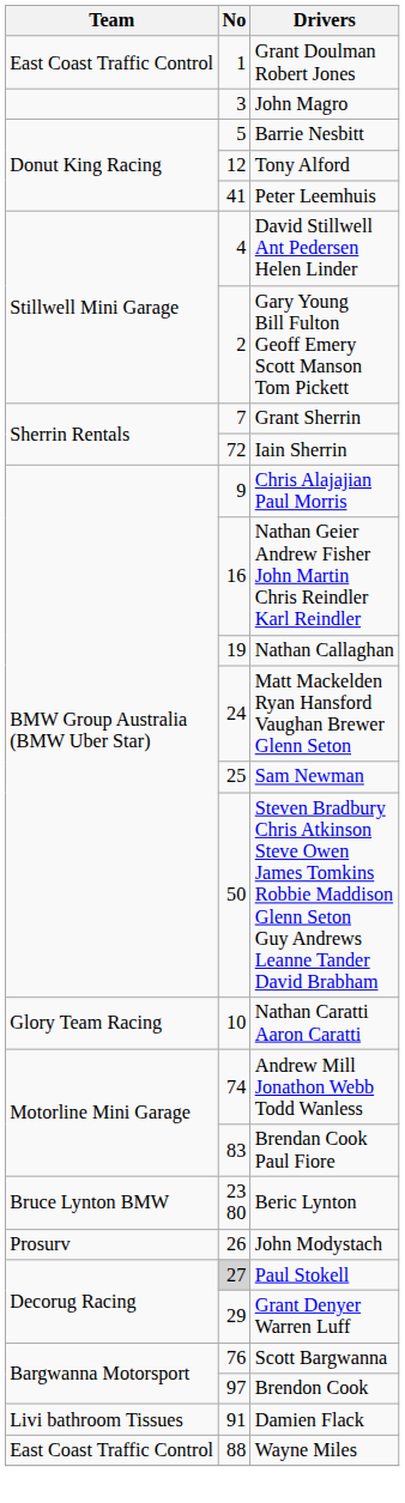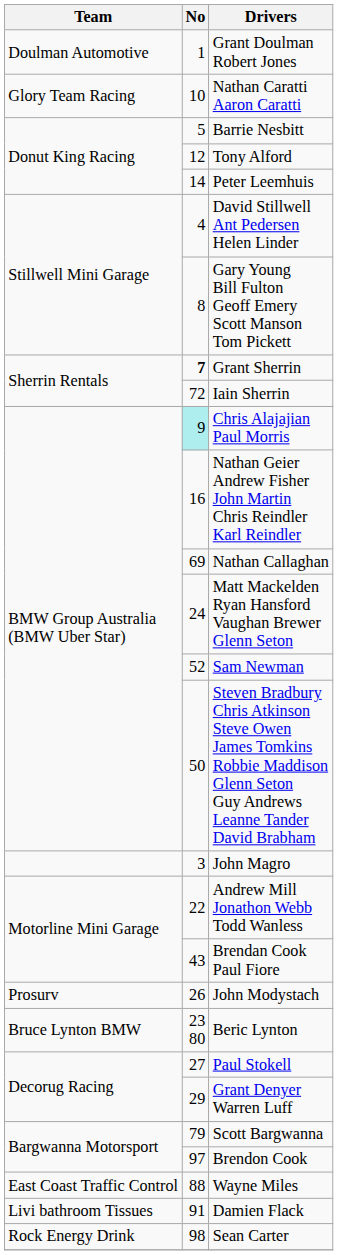 <table class="wikitable" border="1">
 <tr>
 <th>Team</th>
 <th>No</th>
 <th>Drivers</th>
 </tr>
 <tr>
-<td>East Coast Traffic Control</td>
+<td>Doulman Automotive</td>
 <td align="right">1</td>
 <td>Grant Doulman<br> Robert Jones</td>
 </tr>
 <tr>
-<td></td>
-<td align="right">3</td>
-<td>John Magro</td>
+<td>Glory Team Racing</td>
+<td align="right">10</td>
+<td>Nathan Caratti<br> <a href='#'>Aaron Caratti</a></td>
 </tr>
 <tr>
 <td rowspan=3>Donut King Racing</td>
 <td align="right">5</td>
 <td>Barrie Nesbitt</td>
 </tr>
 <tr>
 <td align="right">12</td>
 <td>Tony Alford</td>
 </tr>
 <tr>
-<td align="right">41</td>
+<td align="right">14</td>
 <td>Peter Leemhuis</td>
 </tr>
 <tr>
 <td rowspan=2>Stillwell Mini Garage</td>
 <td align="right">4</td>
 <td>David Stillwell<br> <a href='#'>Ant Pedersen</a><br>Helen Linder</td>
 </tr>
 <tr>
-<td align="right">2</td>
+<td align="right">8</td>
 <td>Gary Young<br> Bill Fulton<br> Geoff Emery<br> Scott Manson<br> Tom Pickett</td>
 </tr>
 <tr>
 <td rowspan=2>Sherrin Rentals</td>
-<td align="right">7</td>
+<td align="right"><strong>7</strong></td>
 <td>Grant Sherrin</td>
 </tr>
 <tr>
 <td align="right">72</td>
 <td>Iain Sherrin</td>
 </tr>
 <tr>
 <td rowspan=6>BMW Group Australia<br>(BMW Uber Star)</td>
-<td align="right">9</td>
+<td align="right" style="background: paleturquoise;">9</td>
 <td><a href='#'>Chris Alajajian</a><br> <a href='#'>Paul Morris</a></td>
 </tr>
 <tr>
 <td align="right">16</td>
 <td>Nathan Geier<br> Andrew Fisher<br> <a href='#'>John Martin</a><br> Chris Reindler<br> <a href='#'>Karl Reindler</a></td>
 </tr>
 <tr>
-<td align="right">19</td>
+<td align="right">69</td>
 <td>Nathan Callaghan</td>
 </tr>
 <tr>
 <td align="right">24</td>
 <td>Matt Mackelden<br> Ryan Hansford<br> Vaughan Brewer<br> <a href='#'>Glenn Seton</a></td>
 </tr>
 <tr>
-<td align="right">25</td>
+<td align="right">52</td>
 <td><a href='#'>Sam Newman</a></td>
 </tr>
 <tr>
 <td align="right">50</td>
 <td><a href='#'>Steven Bradbury</a><br> <a href='#'>Chris Atkinson</a><br> <a href='#'>Steve Owen</a><br> <a href='#'>James Tomkins</a> <br> <a href='#'>Robbie Maddison</a><br> <a href='#'>Glenn Seton</a><br> Guy Andrews<br> <a href='#'>Leanne Tander</a><br> <a href='#'>David Brabham</a></td>
 </tr>
 <tr>
-<td>Glory Team Racing</td>
-<td align="right">10</td>
-<td>Nathan Caratti<br> <a href='#'>Aaron Caratti</a></td>
+<td></td>
+<td align="right">3</td>
+<td>John Magro</td>
 </tr>
 <tr>
 <td rowspan=2>Motorline Mini Garage</td>
-<td align="right">74</td>
+<td align="right">22</td>
 <td>Andrew Mill<br> <a href='#'>Jonathon Webb</a><br> Todd Wanless</td>
 </tr>
 <tr>
-<td align="right">83</td>
+<td align="right">43</td>
 <td>Brendan Cook<br> Paul Fiore</td>
+</tr>
+<tr>
+<td>Prosurv</td>
+<td align="right">26</td>
+<td>John Modystach</td>
 </tr>
 <tr>
 <td>Bruce Lynton BMW</td>
 <td align="right">23<br> 80</td>
 <td>Beric Lynton</td>
 </tr>
 <tr>
-<td>Prosurv</td>
-<td align="right">26</td>
-<td>John Modystach</td>
-</tr>
-<tr>
 <td rowspan=2>Decorug Racing</td>
-<td align="right" style="background: lightgrey;">27</td>
+<td align="right">27</td>
 <td><a href='#'>Paul Stokell</a></td>
 </tr>
 <tr>
 <td align="right">29</td>
 <td><a href='#'>Grant Denyer</a><br> Warren Luff</td>
 </tr>
 <tr>
 <td rowspan=2>Bargwanna Motorsport</td>
-<td align="right">76</td>
+<td align="right">79</td>
 <td>Scott Bargwanna</td>
 </tr>
 <tr>
 <td align="right">97</td>
 <td>Brendon Cook</td>
 </tr>
 <tr>
+<td>East Coast Traffic Control</td>
+<td align="right">88</td>
+<td>Wayne Miles</td>
+</tr>
+<tr>
 <td>Livi bathroom Tissues</td>
 <td align="right">91</td>
 <td>Damien Flack</td>
 </tr>
 <tr>
-<td>East Coast Traffic Control</td>
-<td align="right">88</td>
-<td>Wayne Miles</td>
+<td>Rock Energy Drink</td>
+<td align="right">98</td>
+<td>Sean Carter</td>
 </tr>
 <tr>
 </tr>
 </table>
